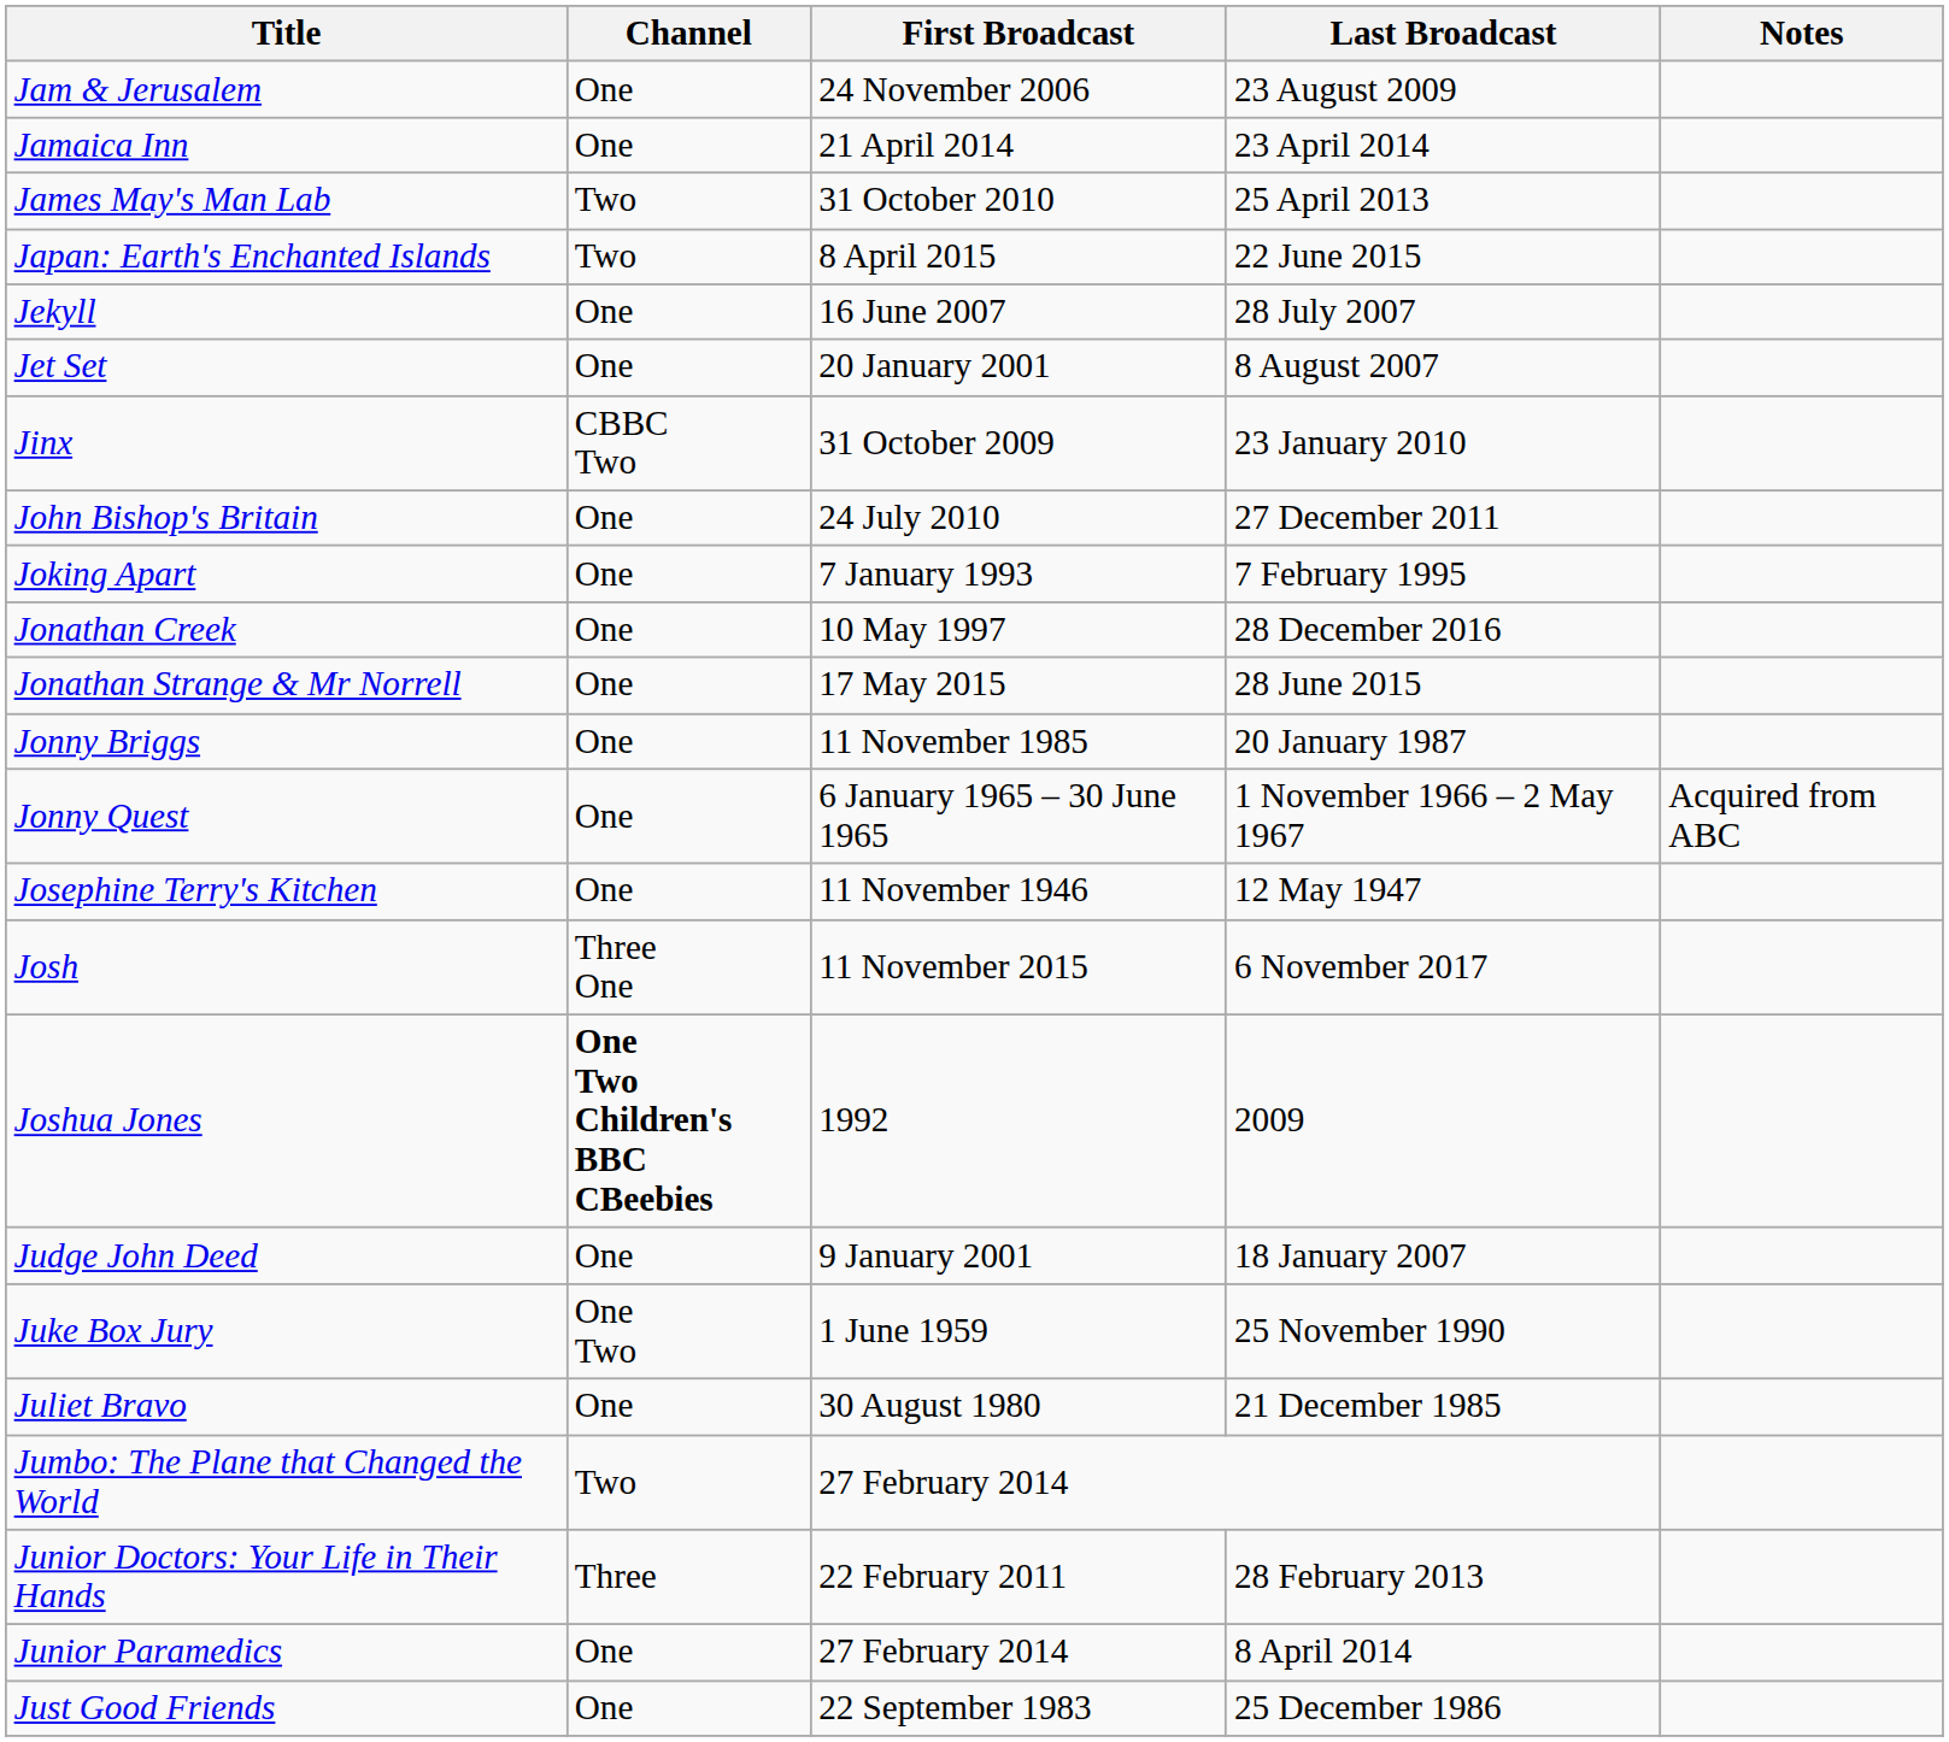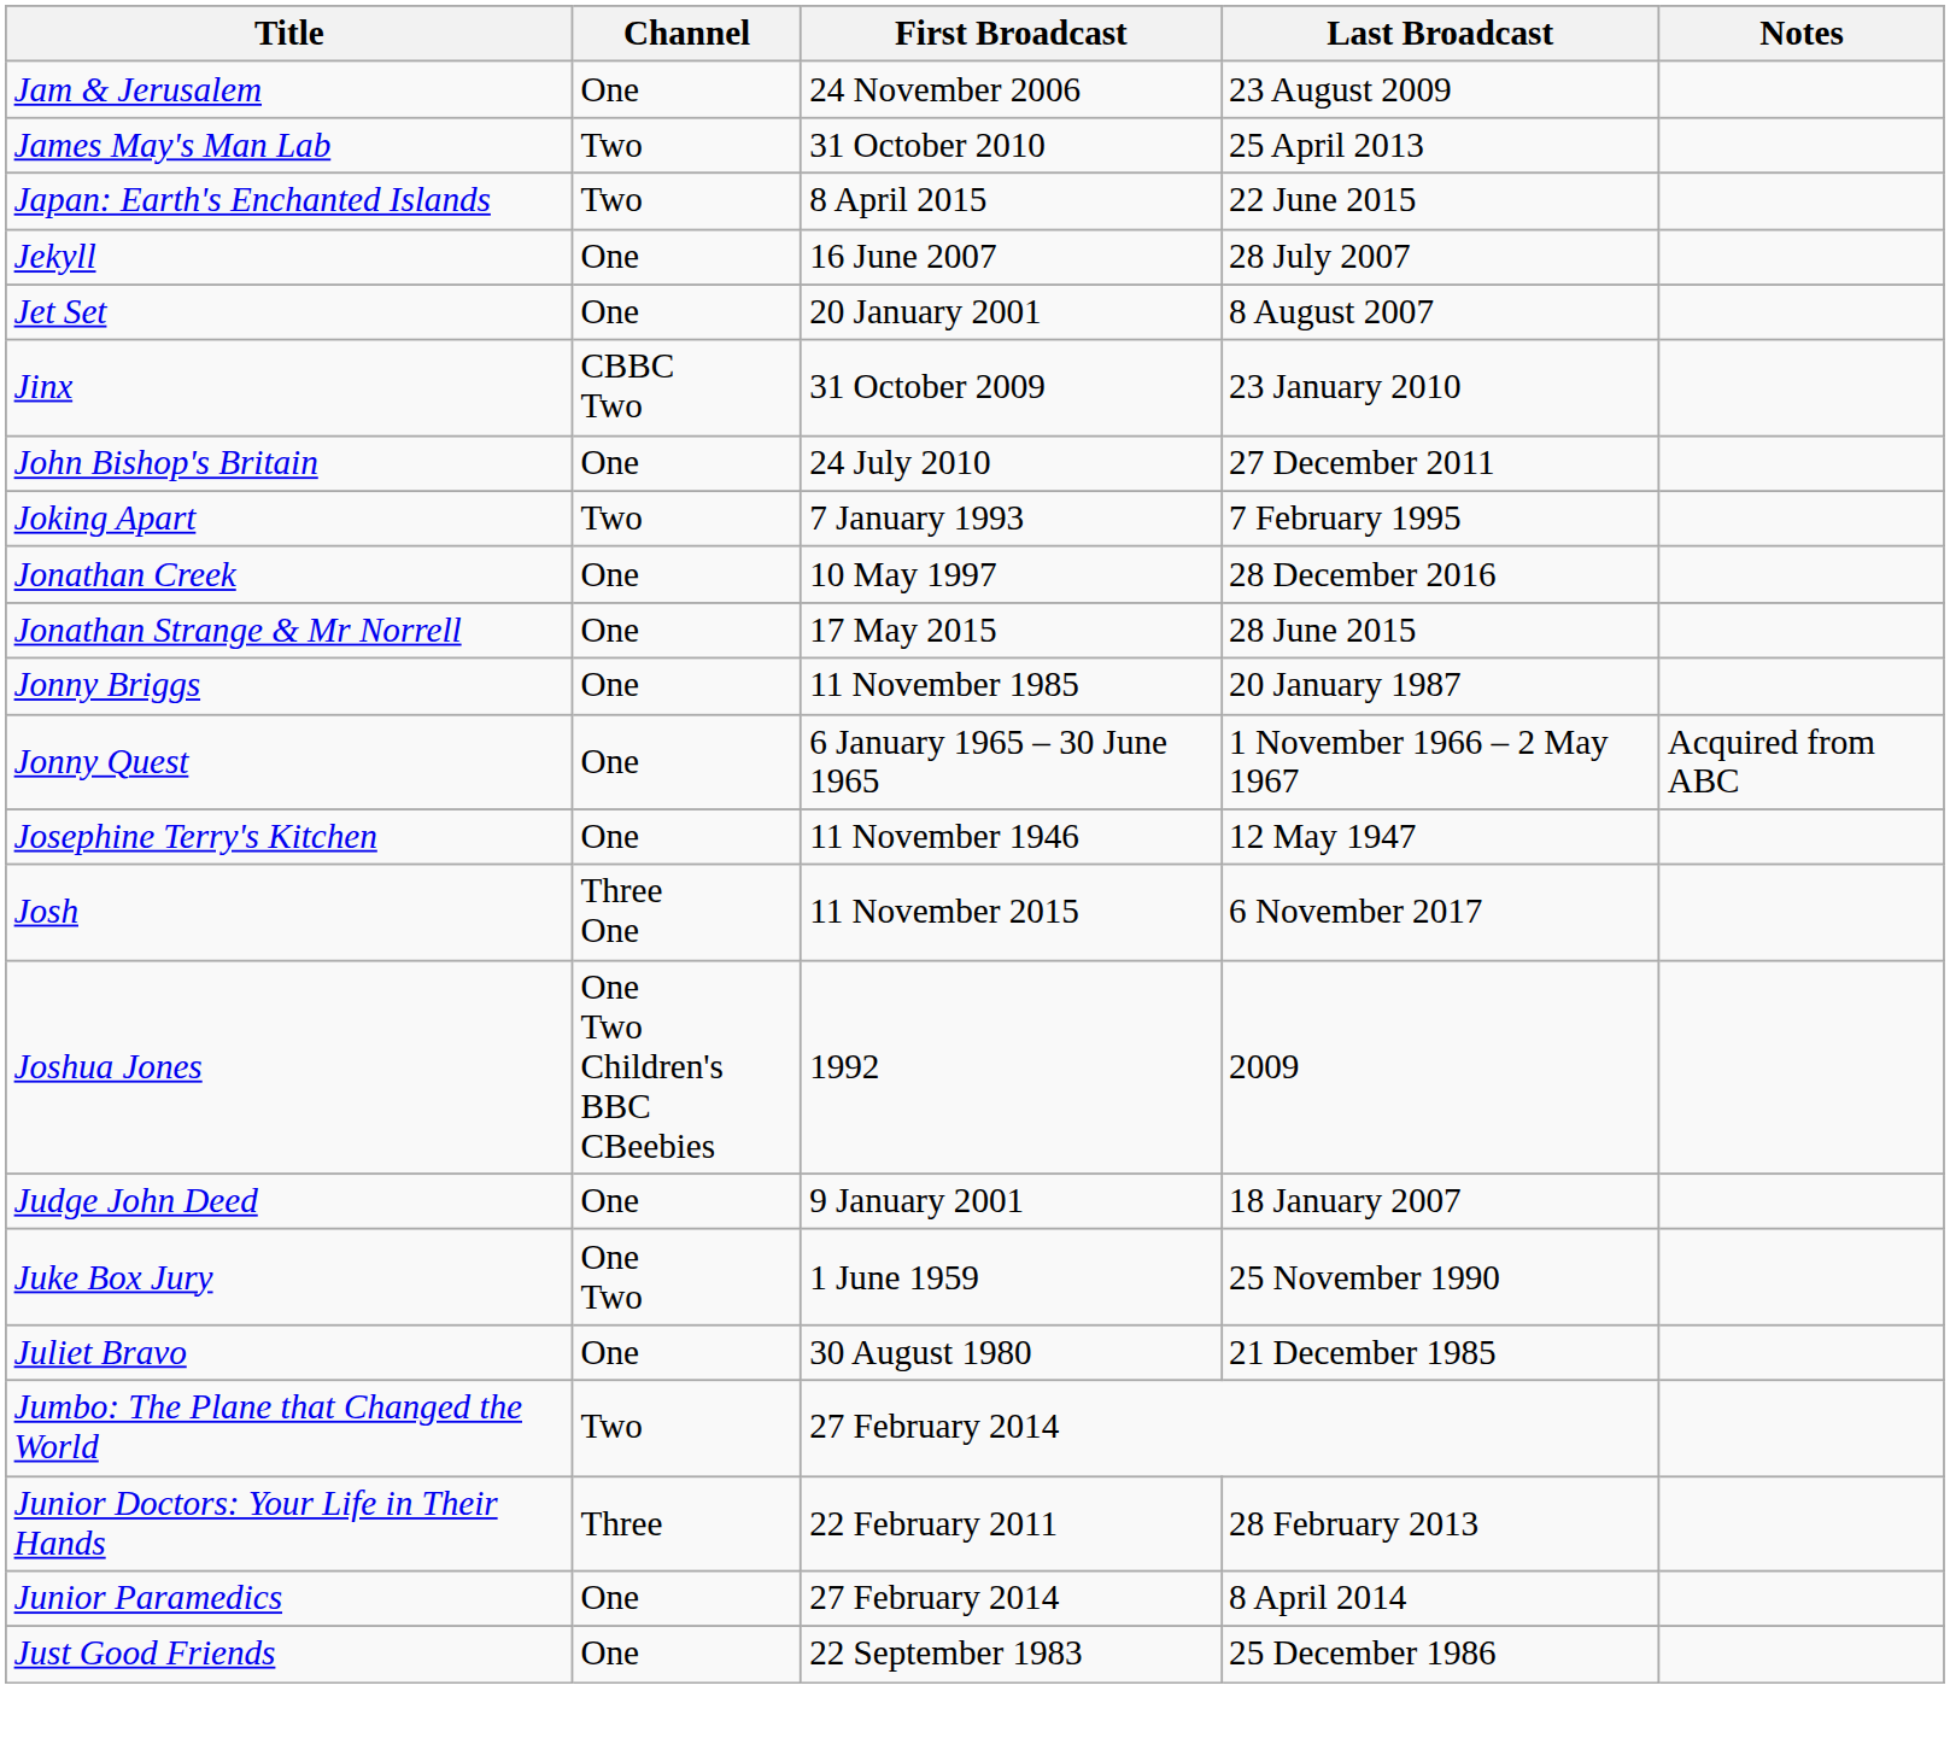 <table class="wikitable plainrowheaders sortable" style="width:100%;">
 <tr>
 <th scope=col>Title</th>
 <th scope=col>Channel</th>
 <th scope=col>First Broadcast</th>
 <th scope=col>Last Broadcast</th>
 <th scope=col>Notes</th>
 </tr>
 <tr>
 <td><em><a href='#'>Jam & Jerusalem</a></em></td>
 <td>One</td>
 <td>24 November 2006</td>
 <td>23 August 2009</td>
-<td></td>
-</tr>
-<tr>
-<td><em><a href='#'>Jamaica Inn</a></em></td>
-<td>One</td>
-<td>21 April 2014</td>
-<td>23 April 2014</td>
 <td></td>
 </tr>
 <tr>
 <td><em><a href='#'>James May's Man Lab</a></em></td>
 <td>Two</td>
 <td>31 October 2010</td>
 <td>25 April 2013</td>
 <td></td>
 </tr>
 <tr>
 <td><em><a href='#'>Japan: Earth's Enchanted Islands</a></em></td>
 <td>Two</td>
 <td>8 April 2015</td>
 <td>22 June 2015</td>
 <td></td>
 </tr>
 <tr>
 <td><em><a href='#'>Jekyll</a></em></td>
 <td>One</td>
 <td>16 June 2007</td>
 <td>28 July 2007</td>
 <td></td>
 </tr>
 <tr>
 <td><em><a href='#'>Jet Set</a></em></td>
 <td>One</td>
 <td>20 January 2001</td>
 <td>8 August 2007</td>
 <td></td>
 </tr>
 <tr>
 <td><em><a href='#'>Jinx</a></em></td>
 <td>CBBC <br> Two</td>
 <td>31 October 2009</td>
 <td>23 January 2010</td>
 <td></td>
 </tr>
 <tr>
 <td><em><a href='#'>John Bishop's Britain</a></em></td>
 <td>One</td>
 <td>24 July 2010</td>
 <td>27 December 2011</td>
 <td></td>
 </tr>
 <tr>
 <td><em><a href='#'>Joking Apart</a></em></td>
-<td>One</td>
+<td>Two</td>
 <td>7 January 1993</td>
 <td>7 February 1995</td>
 <td></td>
 </tr>
 <tr>
 <td><em><a href='#'>Jonathan Creek</a></em></td>
 <td>One</td>
 <td>10 May 1997</td>
 <td>28 December 2016</td>
 <td></td>
 </tr>
 <tr>
 <td><em><a href='#'>Jonathan Strange & Mr Norrell</a></em></td>
 <td>One</td>
 <td>17 May 2015</td>
 <td>28 June 2015</td>
 <td></td>
 </tr>
 <tr>
 <td><em><a href='#'>Jonny Briggs</a></em></td>
 <td>One</td>
 <td>11 November 1985</td>
 <td>20 January 1987</td>
 <td></td>
 </tr>
 <tr>
 <td><em><a href='#'>Jonny Quest</a></em></td>
 <td>One</td>
 <td>6 January 1965 – 30 June 1965</td>
 <td>1 November 1966 – 2 May 1967 </td>
 <td>Acquired from ABC</td>
 </tr>
 <tr>
 <td><em><a href='#'>Josephine Terry's Kitchen</a></em></td>
 <td>One</td>
 <td>11 November 1946</td>
 <td>12 May 1947</td>
 <td></td>
 </tr>
 <tr>
 <td><em><a href='#'>Josh</a></em></td>
 <td>Three <br> One</td>
 <td>11 November 2015</td>
 <td>6 November 2017</td>
 <td></td>
 </tr>
 <tr>
 <td><em><a href='#'>Joshua Jones</a></em></td>
-<td><strong>One <br> Two <br> Children's BBC <br> CBeebies</strong></td>
+<td>One <br> Two <br> Children's BBC <br> CBeebies</td>
 <td>1992</td>
 <td>2009</td>
 <td></td>
 </tr>
 <tr>
 <td><em><a href='#'>Judge John Deed</a></em></td>
 <td>One</td>
 <td>9 January 2001</td>
 <td>18 January 2007</td>
 <td></td>
 </tr>
 <tr>
 <td><em><a href='#'>Juke Box Jury</a></em></td>
 <td>One  <br> Two </td>
 <td>1 June 1959</td>
 <td>25 November 1990</td>
 <td></td>
 </tr>
 <tr>
 <td><em><a href='#'>Juliet Bravo</a></em></td>
 <td>One</td>
 <td>30 August 1980</td>
 <td>21 December 1985</td>
 <td></td>
 </tr>
 <tr>
 <td><em><a href='#'>Jumbo: The Plane that Changed the World</a></em></td>
 <td>Two</td>
 <td colspan="2">27 February 2014</td>
 <td></td>
 </tr>
 <tr>
 <td><em><a href='#'>Junior Doctors: Your Life in Their Hands</a></em></td>
 <td>Three</td>
 <td>22 February 2011</td>
 <td>28 February 2013</td>
 <td></td>
 </tr>
 <tr>
 <td><em><a href='#'>Junior Paramedics</a></em></td>
 <td>One</td>
 <td>27 February 2014</td>
 <td>8 April 2014</td>
 <td></td>
 </tr>
 <tr>
 <td><em><a href='#'>Just Good Friends</a></em></td>
 <td>One</td>
 <td>22 September 1983</td>
 <td>25 December 1986</td>
 <td></td>
 </tr>
 </table>
